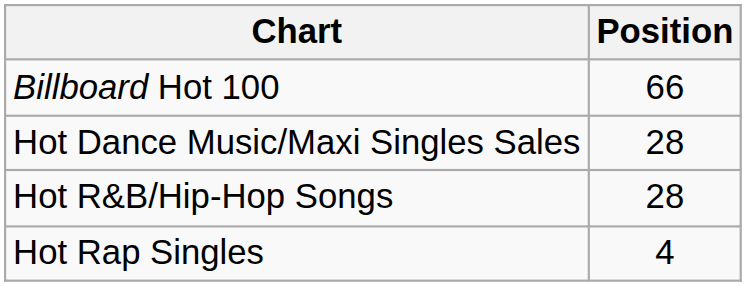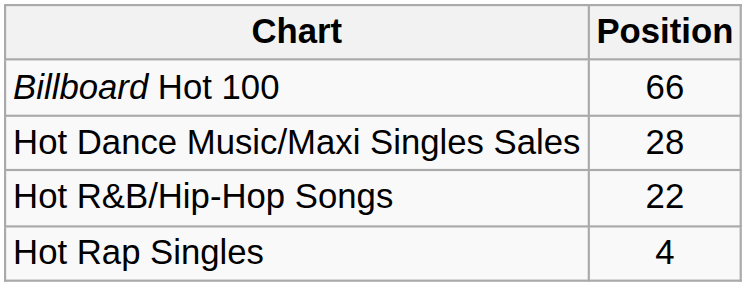 <table class="wikitable">
 <tr>
 <th>Chart</th>
 <th>Position</th>
 </tr>
 <tr>
 <td><em>Billboard</em> Hot 100</td>
 <td align="center">66</td>
 </tr>
 <tr>
 <td>Hot Dance Music/Maxi Singles Sales</td>
 <td align="center">28</td>
 </tr>
 <tr>
 <td>Hot R&B/Hip-Hop Songs</td>
-<td align="center">28</td>
+<td align="center">22</td>
 </tr>
 <tr>
 <td>Hot Rap Singles</td>
 <td align="center">4</td>
 </tr>
 </table>
